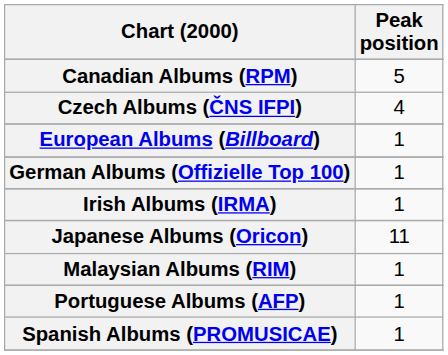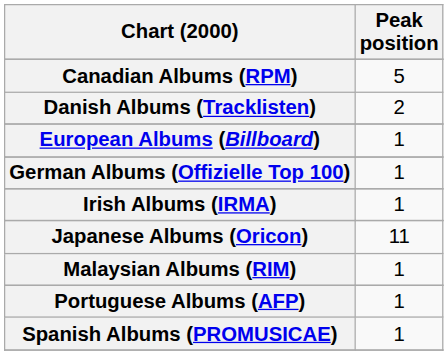 <table class="wikitable sortable plainrowheaders" style="text-align:center">
 <tr>
 <th scope="col">Chart (2000)</th>
 <th scope="col">Peak<br>position</th>
 </tr>
 <tr>
 </tr>
 <tr>
 </tr>
 <tr>
 </tr>
 <tr>
 </tr>
 <tr>
 <th scope="row">Canadian Albums (<a href='#'>RPM</a>)</th>
 <td>5</td>
 </tr>
 <tr>
-<th scope="row">Czech Albums (<a href='#'>ČNS IFPI</a>)</th>
-<td>4</td>
+<th scope="row">Danish Albums (<a href='#'>Tracklisten</a>)</th>
+<td>2</td>
 </tr>
 <tr>
 </tr>
 <tr>
 <th scope="row"><a href='#'>European Albums</a> (<em><a href='#'>Billboard</a></em>)</th>
 <td>1</td>
 </tr>
 <tr>
 </tr>
 <tr>
 </tr>
 <tr>
 <th scope="row">German Albums (<a href='#'>Offizielle Top 100</a>)</th>
 <td>1</td>
 </tr>
 <tr>
 </tr>
 <tr>
 <th scope="row">Irish Albums (<a href='#'>IRMA</a>)</th>
 <td>1</td>
 </tr>
 <tr>
 </tr>
 <tr>
 <th scope="row">Japanese Albums (<a href='#'>Oricon</a>)</th>
 <td>11</td>
 </tr>
 <tr>
 <th scope="row">Malaysian Albums (<a href='#'>RIM</a>)</th>
 <td>1</td>
 </tr>
 <tr>
 </tr>
 <tr>
 </tr>
 <tr>
 </tr>
 <tr>
 <th scope="row">Portuguese Albums (<a href='#'>AFP</a>)</th>
 <td>1</td>
 </tr>
 <tr>
 <th scope="row">Spanish Albums (<a href='#'>PROMUSICAE</a>)</th>
 <td>1</td>
 </tr>
 <tr>
 </tr>
 <tr>
 </tr>
 <tr>
 </tr>
 <tr>
 </tr>
 </table>
